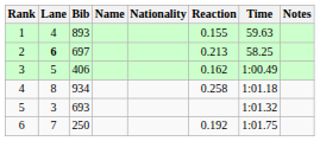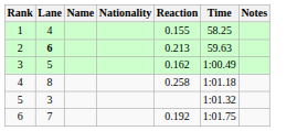 <table class="wikitable sortable" style="text-align:center">
 <tr>
 <th>Rank</th>
 <th>Lane</th>
-<th>Bib</th>
 <th>Name</th>
 <th>Nationality</th>
 <th>Reaction</th>
 <th>Time</th>
 <th>Notes</th>
 </tr>
 <tr bgcolor=ccffcc>
 <td>1</td>
 <td>4</td>
-<td>893</td>
 <td align=left></td>
 <td align=left></td>
 <td>0.155</td>
-<td>59.63</td>
+<td>58.25</td>
 <td><strong></strong></td>
 </tr>
 <tr bgcolor=ccffcc>
 <td>2</td>
 <td><strong>6</strong></td>
-<td>697</td>
 <td align=left></td>
 <td align=left></td>
 <td>0.213</td>
-<td>58.25</td>
+<td>59.63</td>
 <td><strong></strong></td>
 </tr>
 <tr bgcolor=ccffcc>
 <td>3</td>
 <td>5</td>
-<td>406</td>
 <td align=left></td>
 <td align=left></td>
 <td>0.162</td>
 <td>1:00.49</td>
 <td><strong></strong></td>
 </tr>
 <tr>
 <td>4</td>
 <td>8</td>
-<td>934</td>
 <td align=left></td>
 <td align=left></td>
 <td>0.258</td>
 <td>1:01.18</td>
 <td></td>
 </tr>
 <tr>
 <td>5</td>
 <td>3</td>
-<td>693</td>
 <td align=left></td>
 <td align=left></td>
 <td></td>
 <td>1:01.32</td>
 <td></td>
 </tr>
 <tr>
 <td>6</td>
 <td>7</td>
-<td>250</td>
 <td align=left></td>
 <td align=left></td>
 <td>0.192</td>
 <td>1:01.75</td>
 <td></td>
 </tr>
 </table>
